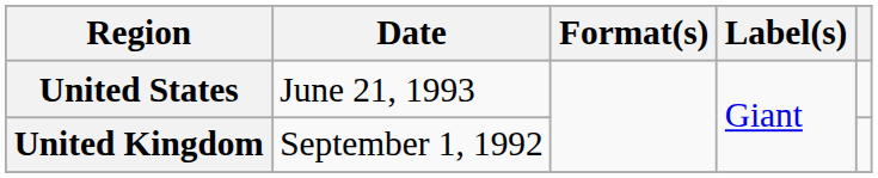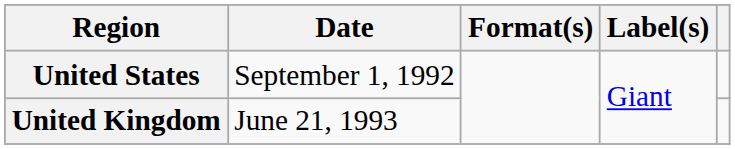 <table class="wikitable plainrowheaders">
 <tr>
 <th scope="col">Region</th>
 <th scope="col">Date</th>
 <th scope="col">Format(s)</th>
 <th scope="col">Label(s)</th>
 <th scope="col"></th>
 </tr>
 <tr>
 <th scope="row">United States</th>
-<td>June 21, 1993</td>
+<td>September 1, 1992</td>
 <td rowspan="2"></td>
 <td rowspan="2"><a href='#'>Giant</a></td>
 <td></td>
 </tr>
 <tr>
 <th scope="row">United Kingdom</th>
-<td>September 1, 1992</td>
+<td>June 21, 1993</td>
 <td></td>
 </tr>
 </table>
